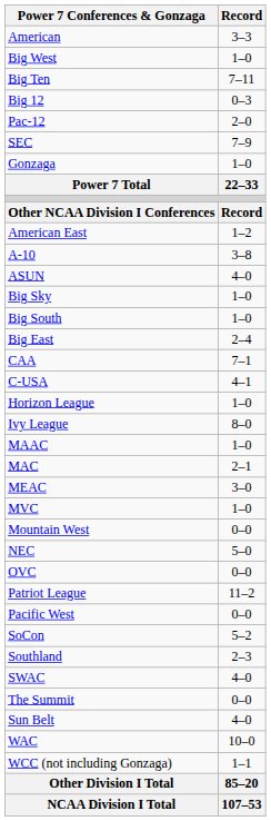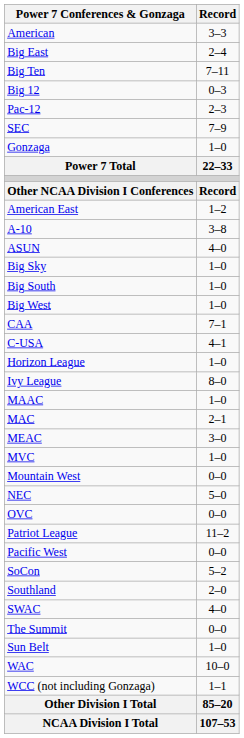 <table class="wikitable">
 <tr>
 <th>Power 7 Conferences & Gonzaga</th>
 <th>Record</th>
 </tr>
 <tr>
 <td><a href='#'>American</a></td>
 <td align=center>3–3</td>
 </tr>
 <tr>
-<td><a href='#'>Big West</a></td>
-<td align=center>1–0</td>
+<td><a href='#'>Big East</a></td>
+<td align=center>2–4</td>
 </tr>
 <tr>
 <td><a href='#'>Big Ten</a></td>
 <td align=center>7–11</td>
 </tr>
 <tr>
 <td><a href='#'>Big 12</a></td>
 <td align=center>0–3</td>
 </tr>
 <tr>
 <td><a href='#'>Pac-12</a></td>
-<td align=center>2–0</td>
+<td align=center>2–3</td>
 </tr>
 <tr>
 <td><a href='#'>SEC</a></td>
 <td align=center>7–9</td>
 </tr>
 <tr>
 <td><a href='#'>Gonzaga</a></td>
 <td align=center>1–0</td>
 </tr>
 <tr>
 <th>Power 7 Total</th>
 <th>22–33</th>
 </tr>
 <tr>
 <th colspan="2" style="background:lightgrey;"></th>
 </tr>
 <tr>
 <th>Other NCAA Division I Conferences</th>
 <th>Record</th>
 </tr>
 <tr>
 <td><a href='#'>American East</a></td>
 <td align=center>1–2</td>
 </tr>
 <tr>
 <td><a href='#'>A-10</a></td>
 <td align=center>3–8</td>
 </tr>
 <tr>
 <td><a href='#'>ASUN</a></td>
 <td align=center>4–0</td>
 </tr>
 <tr>
 <td><a href='#'>Big Sky</a></td>
 <td align=center>1–0</td>
 </tr>
 <tr>
 <td><a href='#'>Big South</a></td>
 <td align=center>1–0</td>
 </tr>
 <tr>
-<td><a href='#'>Big East</a></td>
-<td align=center>2–4</td>
+<td><a href='#'>Big West</a></td>
+<td align=center>1–0</td>
 </tr>
 <tr>
 <td><a href='#'>CAA</a></td>
 <td align=center>7–1</td>
 </tr>
 <tr>
 <td><a href='#'>C-USA</a></td>
 <td align=center>4–1</td>
 </tr>
 <tr>
 <td><a href='#'>Horizon League</a></td>
 <td align=center>1–0</td>
 </tr>
 <tr>
 <td><a href='#'>Ivy League</a></td>
 <td align=center>8–0</td>
 </tr>
 <tr>
 <td><a href='#'>MAAC</a></td>
 <td align=center>1–0</td>
 </tr>
 <tr>
 <td><a href='#'>MAC</a></td>
 <td align=center>2–1</td>
 </tr>
 <tr>
 <td><a href='#'>MEAC</a></td>
 <td align=center>3–0</td>
 </tr>
 <tr>
 <td><a href='#'>MVC</a></td>
 <td align=center>1–0</td>
 </tr>
 <tr>
 <td><a href='#'>Mountain West</a></td>
 <td align=center>0–0</td>
 </tr>
 <tr>
 <td><a href='#'>NEC</a></td>
 <td align=center>5–0</td>
 </tr>
 <tr>
 <td><a href='#'>OVC</a></td>
 <td align=center>0–0</td>
 </tr>
 <tr>
 <td><a href='#'>Patriot League</a></td>
 <td align=center>11–2</td>
 </tr>
 <tr>
 <td><a href='#'>Pacific West</a></td>
 <td align=center>0–0</td>
 </tr>
 <tr>
 <td><a href='#'>SoCon</a></td>
 <td align=center>5–2</td>
 </tr>
 <tr>
 <td><a href='#'>Southland</a></td>
-<td align=center>2–3</td>
+<td align=center>2–0</td>
 </tr>
 <tr>
 <td><a href='#'>SWAC</a></td>
 <td align=center>4–0</td>
 </tr>
 <tr>
 <td><a href='#'>The Summit</a></td>
 <td align=center>0–0</td>
 </tr>
 <tr>
 <td><a href='#'>Sun Belt</a></td>
-<td align=center>4–0</td>
+<td align=center>1–0</td>
 </tr>
 <tr>
 <td><a href='#'>WAC</a></td>
 <td align=center>10–0</td>
 </tr>
 <tr>
 <td><a href='#'>WCC</a> (not including Gonzaga)</td>
 <td align=center>1–1</td>
 </tr>
 <tr>
 <th>Other Division I Total</th>
 <th>85–20</th>
 </tr>
 <tr>
 <th>NCAA Division I Total</th>
 <th>107–53</th>
 </tr>
 </table>
